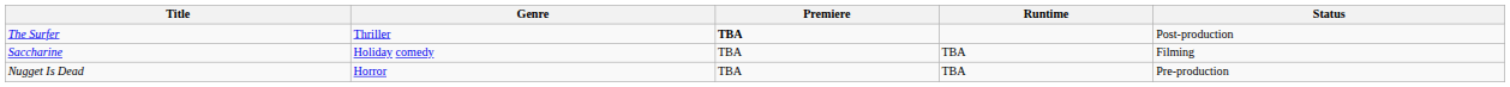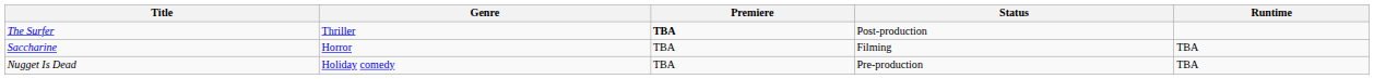 <table class="wikitable sortable" style="width:100%;">
 <tr>
 <th>Title</th>
 <th>Genre</th>
 <th>Premiere</th>
+<th>Status</th>
 <th>Runtime</th>
-<th>Status</th>
 </tr>
 <tr>
 <td><em><a href='#'>The Surfer</a></em></td>
 <td><a href='#'>Thriller</a></td>
 <td><strong>TBA</strong></td>
+<td>Post-production</td>
 <td></td>
-<td>Post-production</td>
 </tr>
 <tr>
 <td><em><a href='#'>Saccharine</a></em></td>
-<td><a href='#'>Holiday</a> <a href='#'>comedy</a></td>
-<td>TBA</td>
+<td><a href='#'>Horror</a></td>
 <td>TBA</td>
 <td>Filming</td>
+<td>TBA</td>
 </tr>
 <tr>
 <td><em>Nugget Is Dead</em></td>
-<td><a href='#'>Horror</a></td>
-<td>TBA</td>
+<td><a href='#'>Holiday</a> <a href='#'>comedy</a></td>
 <td>TBA</td>
 <td>Pre-production</td>
+<td>TBA</td>
 </tr>
 </table>
